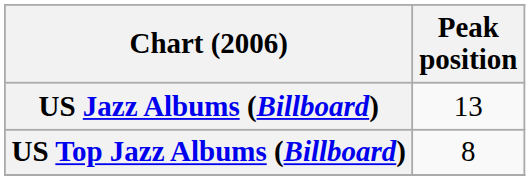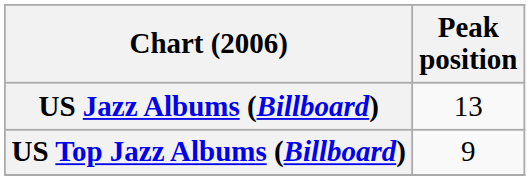 <table class="wikitable sortable plainrowheaders" style="text-align:center">
 <tr>
 <th scope="col">Chart (2006)</th>
 <th scope="col">Peak<br> position</th>
 </tr>
 <tr>
 <th scope="row">US <a href='#'>Jazz Albums</a> (<em><a href='#'>Billboard</a></em>)</th>
 <td>13</td>
 </tr>
 <tr>
 <th scope="row">US <a href='#'>Top Jazz Albums</a> (<em><a href='#'>Billboard</a></em>)</th>
-<td>8</td>
+<td>9</td>
 </tr>
 <tr>
 </tr>
 </table>
